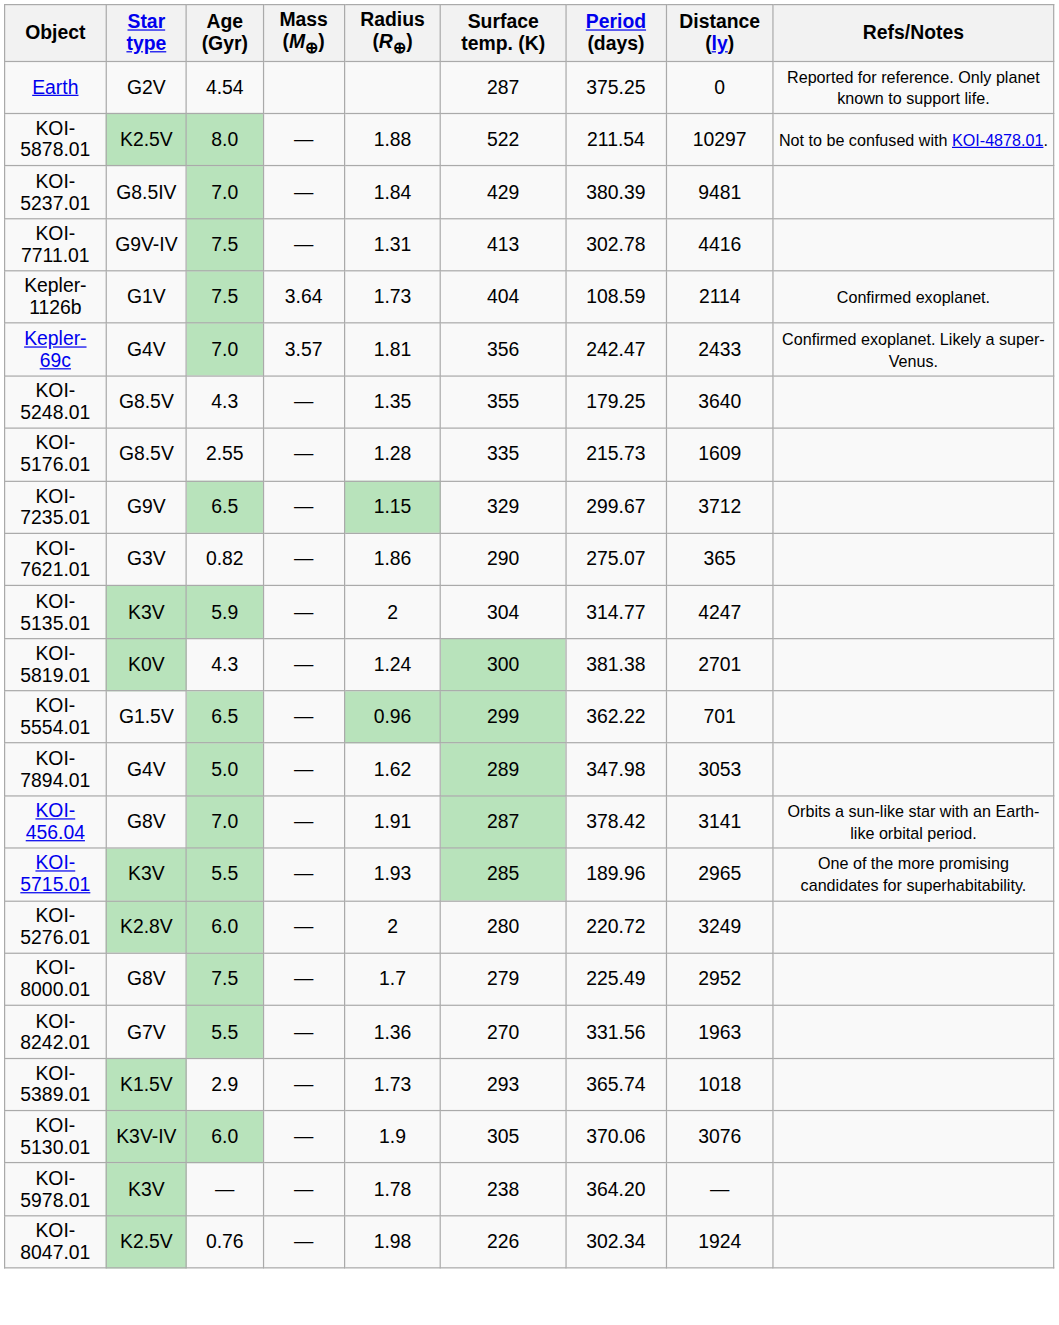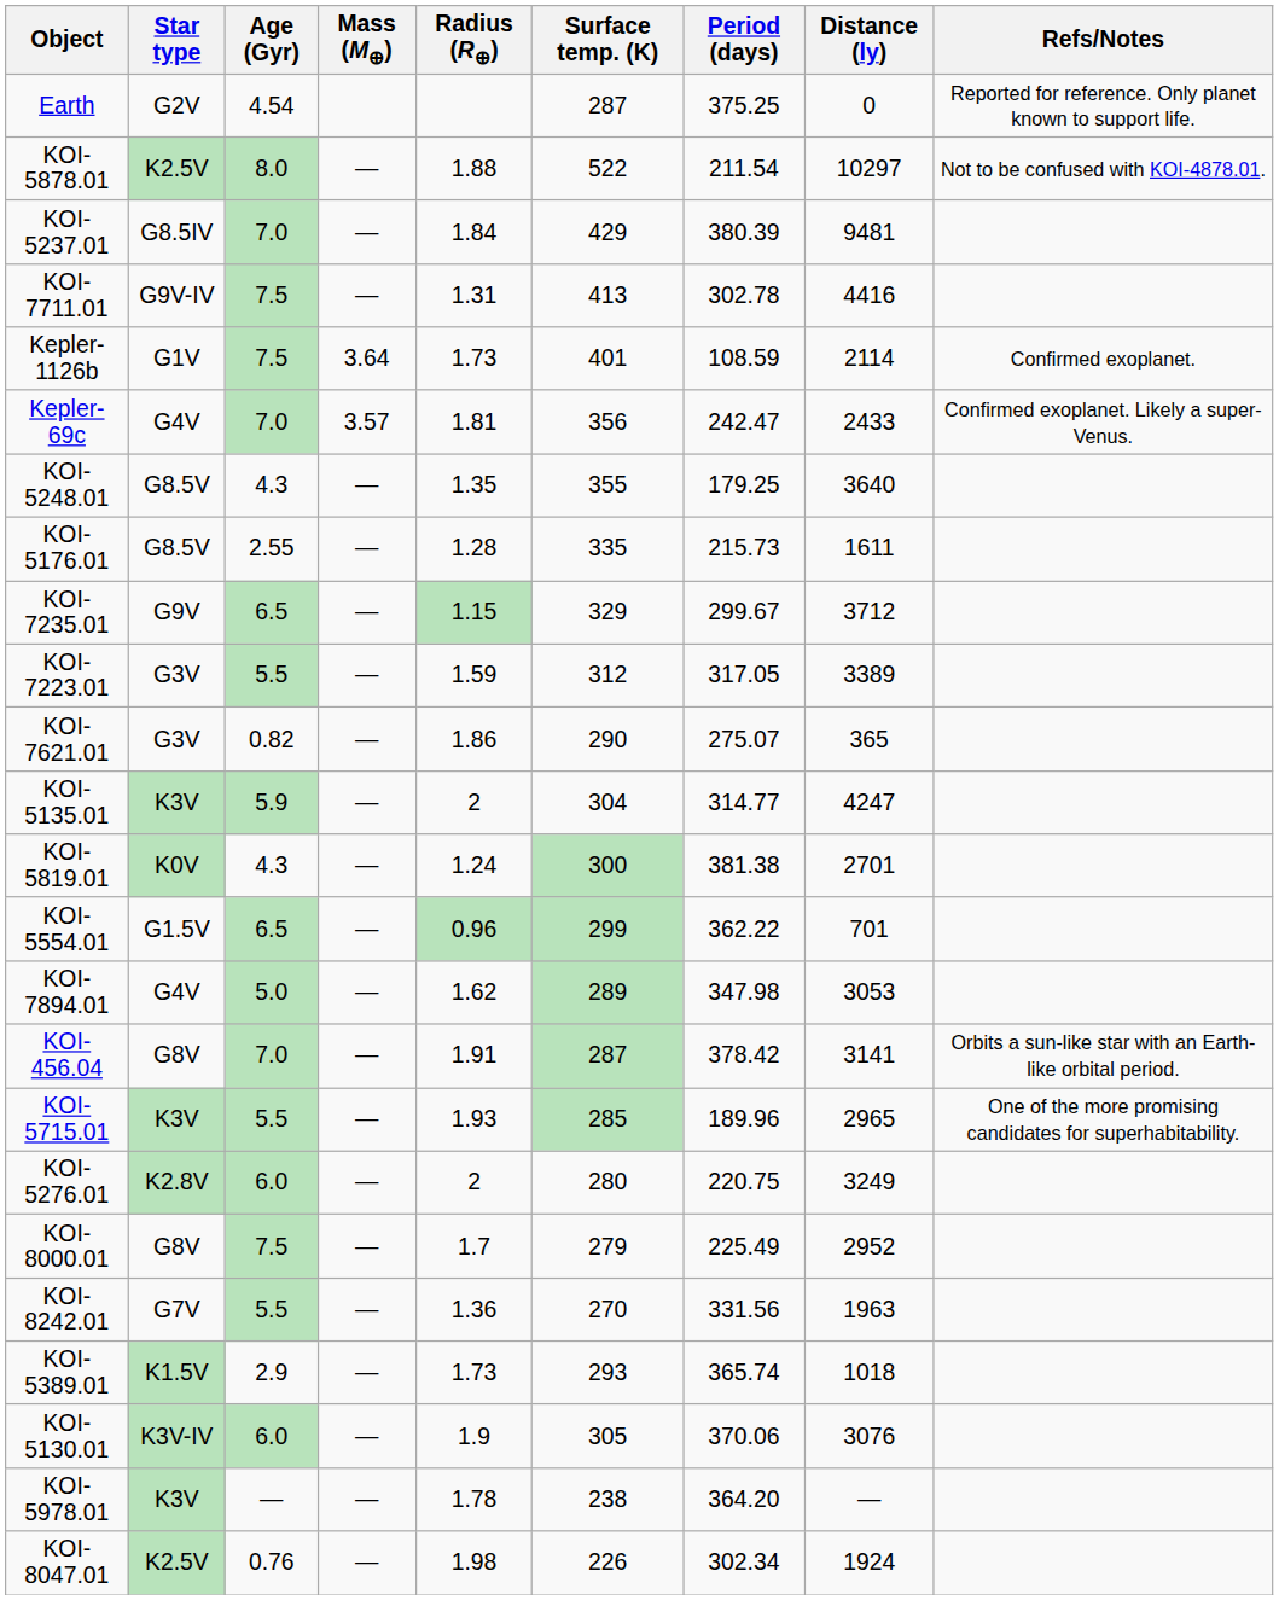 <table class="wikitable sortable" style="text-align:center;">
 <tr>
 <th>Object</th>
 <th><a href='#'>Star type</a></th>
 <th>Age (Gyr)</th>
 <th data-sort-type="number">Mass (<em>M</em><sub>⊕</sub>)</th>
 <th data-sort-type="number">Radius (<em>R</em><sub>⊕</sub>)</th>
 <th data-sort-type="number">Surface temp.  (K)</th>
 <th><a href='#'>Period</a> (days)</th>
 <th data-sort-type="number">Distance (<a href='#'>ly</a>)</th>
 <th>Refs/Notes</th>
 </tr>
 <tr>
 <td><a href='#'>Earth</a></td>
 <td>G2V</td>
 <td>4.54</td>
 <td></td>
 <td></td>
 <td>287</td>
 <td>375.25</td>
 <td>0</td>
 <td><small>Reported for reference. Only planet known to support life.</small></td>
 </tr>
 <tr>
 <td>KOI-5878.01</td>
 <td style="background: #B8E3BB; color: black;">K2.5V</td>
 <td style="background: #B8E3BB; color: black;">8.0</td>
 <td>—</td>
 <td>1.88</td>
 <td>522</td>
 <td>211.54</td>
 <td>10297</td>
 <td><small>Not to be confused with <a href='#'>KOI-4878.01</a>.</small></td>
 </tr>
 <tr>
 <td>KOI-5237.01</td>
 <td>G8.5IV</td>
 <td style="background: #B8E3BB; color: black;">7.0</td>
 <td>—</td>
 <td>1.84</td>
 <td>429</td>
 <td>380.39</td>
 <td>9481</td>
 <td></td>
 </tr>
 <tr>
 <td>KOI-7711.01</td>
 <td>G9V-IV</td>
 <td style="background: #B8E3BB; color: black;">7.5</td>
 <td>—</td>
 <td>1.31</td>
 <td>413</td>
 <td>302.78</td>
 <td>4416</td>
 <td></td>
 </tr>
 <tr>
 <td>Kepler-1126b</td>
 <td>G1V</td>
 <td style="background: #B8E3BB; color: black;">7.5</td>
 <td>3.64</td>
 <td>1.73</td>
-<td>404</td>
+<td>401</td>
 <td>108.59</td>
 <td>2114</td>
 <td><small>Confirmed exoplanet.</small></td>
 </tr>
 <tr>
 <td><a href='#'>Kepler-69c</a></td>
 <td>G4V</td>
 <td style="background: #B8E3BB; color: black;">7.0</td>
 <td>3.57</td>
 <td>1.81</td>
 <td>356</td>
 <td>242.47</td>
 <td>2433</td>
 <td><small>Confirmed exoplanet. Likely a super-Venus.</small></td>
 </tr>
 <tr>
 <td>KOI-5248.01</td>
 <td>G8.5V</td>
 <td>4.3</td>
 <td>—</td>
 <td>1.35</td>
 <td>355</td>
 <td>179.25</td>
 <td>3640</td>
 <td></td>
 </tr>
 <tr>
 <td>KOI-5176.01</td>
 <td>G8.5V</td>
 <td>2.55</td>
 <td>—</td>
 <td>1.28</td>
 <td>335</td>
 <td>215.73</td>
-<td>1609</td>
+<td>1611</td>
 <td></td>
 </tr>
 <tr>
 <td>KOI-7235.01</td>
 <td>G9V</td>
 <td style="background: #B8E3BB; color: black;">6.5</td>
 <td>—</td>
 <td style="background: #B8E3BB; color: black;">1.15</td>
 <td>329</td>
 <td>299.67</td>
 <td>3712</td>
+<td></td>
+</tr>
+<tr>
+<td>KOI-7223.01</td>
+<td>G3V</td>
+<td style="background: #B8E3BB; color: black;">5.5</td>
+<td>—</td>
+<td>1.59</td>
+<td>312</td>
+<td>317.05</td>
+<td>3389</td>
 <td></td>
 </tr>
 <tr>
 <td>KOI-7621.01</td>
 <td>G3V</td>
 <td>0.82</td>
 <td>—</td>
 <td>1.86</td>
 <td>290</td>
 <td>275.07</td>
 <td>365</td>
 <td></td>
 </tr>
 <tr>
 <td>KOI-5135.01</td>
 <td style="background: #B8E3BB; color: black;">K3V</td>
 <td style="background: #B8E3BB; color: black;">5.9</td>
 <td>—</td>
 <td>2</td>
 <td>304</td>
 <td>314.77</td>
 <td>4247</td>
 <td></td>
 </tr>
 <tr>
 <td>KOI-5819.01</td>
 <td style="background: #B8E3BB; color: black;">K0V</td>
 <td>4.3</td>
 <td>—</td>
 <td>1.24</td>
 <td style="background: #B8E3BB; color: black;">300</td>
 <td>381.38</td>
 <td>2701</td>
 <td></td>
 </tr>
 <tr>
 <td>KOI-5554.01</td>
 <td>G1.5V</td>
 <td style="background: #B8E3BB; color: black;">6.5</td>
 <td>—</td>
 <td style="background: #B8E3BB; color: black;">0.96</td>
 <td style="background: #B8E3BB; color: black;">299</td>
 <td>362.22</td>
 <td>701</td>
 <td></td>
 </tr>
 <tr>
 <td>KOI-7894.01</td>
 <td>G4V</td>
 <td style="background: #B8E3BB; color: black;">5.0</td>
 <td>—</td>
 <td>1.62</td>
 <td style="background: #B8E3BB; color: black;">289</td>
 <td>347.98</td>
 <td>3053</td>
 <td></td>
 </tr>
 <tr>
 <td><a href='#'>KOI-456.04</a></td>
 <td>G8V</td>
 <td style="background: #B8E3BB; color: black;">7.0</td>
 <td>—</td>
 <td>1.91</td>
 <td style="background: #B8E3BB; color: black;">287</td>
 <td>378.42</td>
 <td>3141</td>
 <td><small>Orbits a sun-like star with an Earth-like orbital period.</small></td>
 </tr>
 <tr>
 <td><a href='#'>KOI-5715.01</a></td>
 <td style="background: #B8E3BB; color: black;">K3V</td>
 <td style="background: #B8E3BB; color: black;">5.5</td>
 <td>—</td>
 <td>1.93</td>
 <td style="background: #B8E3BB; color: black;">285</td>
 <td>189.96</td>
 <td>2965</td>
 <td><small>One of the more promising candidates for superhabitability.</small></td>
 </tr>
 <tr>
 <td>KOI-5276.01</td>
 <td style="background: #B8E3BB; color: black;">K2.8V</td>
 <td style="background: #B8E3BB; color: black;">6.0</td>
 <td>—</td>
 <td>2</td>
 <td>280</td>
-<td>220.72</td>
+<td>220.75</td>
 <td>3249</td>
 <td></td>
 </tr>
 <tr>
 <td>KOI-8000.01</td>
 <td>G8V</td>
 <td style="background: #B8E3BB; color: black;">7.5</td>
 <td>—</td>
 <td>1.7</td>
 <td>279</td>
 <td>225.49</td>
 <td>2952</td>
 <td></td>
 </tr>
 <tr>
 <td>KOI-8242.01</td>
 <td>G7V</td>
 <td style="background: #B8E3BB; color: black;">5.5</td>
 <td>—</td>
 <td>1.36</td>
 <td>270</td>
 <td>331.56</td>
 <td>1963</td>
 <td></td>
 </tr>
 <tr>
 <td>KOI-5389.01</td>
 <td style="background: #B8E3BB; color: black;">K1.5V</td>
 <td>2.9</td>
 <td>—</td>
 <td>1.73</td>
 <td>293</td>
 <td>365.74</td>
 <td>1018</td>
 </tr>
 <tr>
 <td>KOI-5130.01</td>
 <td style="background: #B8E3BB; color: black;">K3V-IV</td>
 <td style="background: #B8E3BB; color: black;">6.0</td>
 <td>—</td>
 <td>1.9</td>
 <td>305</td>
 <td>370.06</td>
 <td>3076</td>
 <td></td>
 </tr>
 <tr>
 <td>KOI-5978.01</td>
 <td style="background: #B8E3BB; color: black;">K3V</td>
 <td>—</td>
 <td>—</td>
 <td>1.78</td>
 <td>238</td>
 <td>364.20</td>
 <td>—</td>
 <td></td>
 </tr>
 <tr>
 <td>KOI-8047.01</td>
 <td style="background: #B8E3BB; color: black;">K2.5V</td>
 <td>0.76</td>
 <td>—</td>
 <td>1.98</td>
 <td>226</td>
 <td>302.34</td>
 <td>1924</td>
 <td></td>
 </tr>
 </table>
